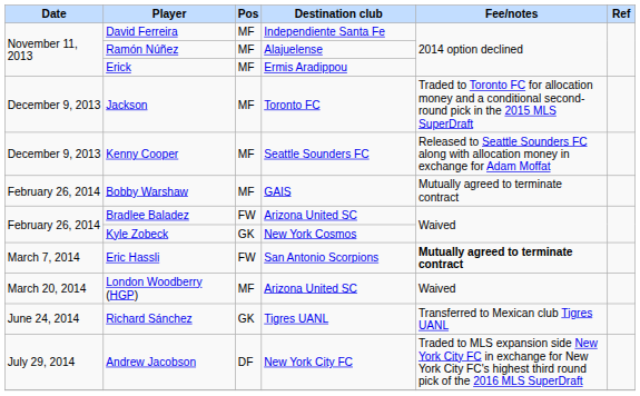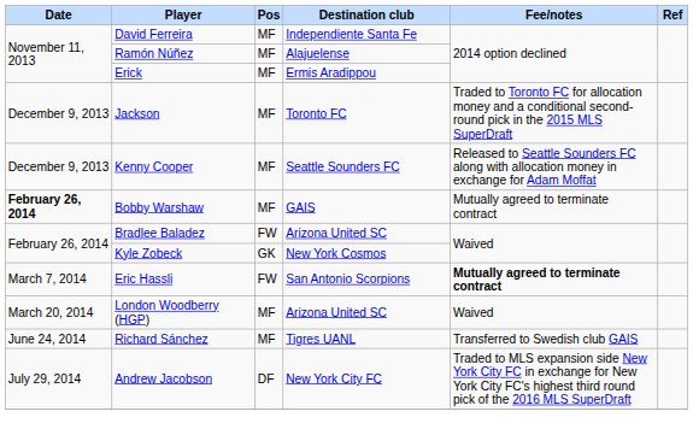 <table class="wikitable" style="text-align:left; font-size:95%;">
 <tr>
 <th style="background:#c2ddff; width:125px;">Date</th>
 <th style="background:#c2ddff; width:170px;">Player</th>
 <th style="background:#c2ddff; width:25px;">Pos</th>
 <th style="background:#c2ddff; width:200px;">Destination club</th>
 <th style="background:#c2ddff; width:250px;">Fee/notes</th>
 <th style="background:#c2ddff; width:30px;">Ref</th>
 </tr>
 <tr>
 <td rowspan=3>November 11, 2013</td>
 <td> <a href='#'>David Ferreira</a></td>
 <td>MF</td>
 <td> <a href='#'>Independiente Santa Fe</a></td>
 <td rowspan=3>2014 option declined</td>
 <td rowspan=3></td>
 </tr>
 <tr>
 <td> <a href='#'>Ramón Núñez</a></td>
 <td>MF</td>
 <td> <a href='#'>Alajuelense</a></td>
 </tr>
 <tr>
 <td> <a href='#'>Erick</a></td>
 <td>MF</td>
 <td> <a href='#'>Ermis Aradippou</a></td>
 </tr>
 <tr>
 <td>December 9, 2013</td>
 <td> <a href='#'>Jackson</a></td>
 <td>MF</td>
 <td> <a href='#'>Toronto FC</a></td>
 <td>Traded to <a href='#'>Toronto FC</a> for allocation money and a conditional second-round pick in the <a href='#'>2015 MLS SuperDraft</a></td>
 <td></td>
 </tr>
 <tr>
 <td>December 9, 2013</td>
 <td> <a href='#'>Kenny Cooper</a></td>
 <td>MF</td>
 <td> <a href='#'>Seattle Sounders FC</a></td>
 <td>Released to <a href='#'>Seattle Sounders FC</a> along with allocation money in exchange for <a href='#'>Adam Moffat</a></td>
 <td></td>
 </tr>
 <tr>
-<td>February 26, 2014</td>
+<td><strong>February 26, 2014</strong></td>
 <td> <a href='#'>Bobby Warshaw</a></td>
 <td>MF</td>
 <td> <a href='#'>GAIS</a></td>
 <td>Mutually agreed to terminate contract</td>
 <td></td>
 </tr>
 <tr>
 <td rowspan=2>February 26, 2014</td>
 <td> <a href='#'>Bradlee Baladez</a></td>
 <td>FW</td>
 <td> <a href='#'>Arizona United SC</a></td>
 <td rowspan=2>Waived</td>
 <td rowspan=2></td>
 </tr>
 <tr>
 <td> <a href='#'>Kyle Zobeck</a></td>
 <td>GK</td>
 <td> <a href='#'>New York Cosmos</a></td>
 </tr>
 <tr>
 <td>March 7, 2014</td>
 <td> <a href='#'>Eric Hassli</a></td>
 <td>FW</td>
 <td> <a href='#'>San Antonio Scorpions</a></td>
 <td><strong>Mutually agreed to terminate contract</strong></td>
 <td></td>
 </tr>
 <tr>
 <td>March 20, 2014</td>
 <td> <a href='#'>London Woodberry</a> (<a href='#'>HGP</a>)</td>
 <td>MF</td>
 <td> <a href='#'>Arizona United SC</a></td>
 <td>Waived</td>
 <td></td>
 </tr>
 <tr>
 <td>June 24, 2014</td>
 <td> <a href='#'>Richard Sánchez</a></td>
-<td>GK</td>
+<td>MF</td>
 <td> <a href='#'>Tigres UANL</a></td>
-<td>Transferred to Mexican club <a href='#'>Tigres UANL</a></td>
+<td>Transferred to Swedish club <a href='#'>GAIS</a></td>
 <td></td>
 </tr>
 <tr>
 <td>July 29, 2014</td>
 <td> <a href='#'>Andrew Jacobson</a></td>
 <td>DF</td>
 <td> <a href='#'>New York City FC</a></td>
 <td>Traded to MLS expansion side <a href='#'>New York City FC</a> in exchange for New York City FC's highest third round pick of the <a href='#'>2016 MLS SuperDraft</a></td>
 <td></td>
 </tr>
 <tr>
 </tr>
 </table>
